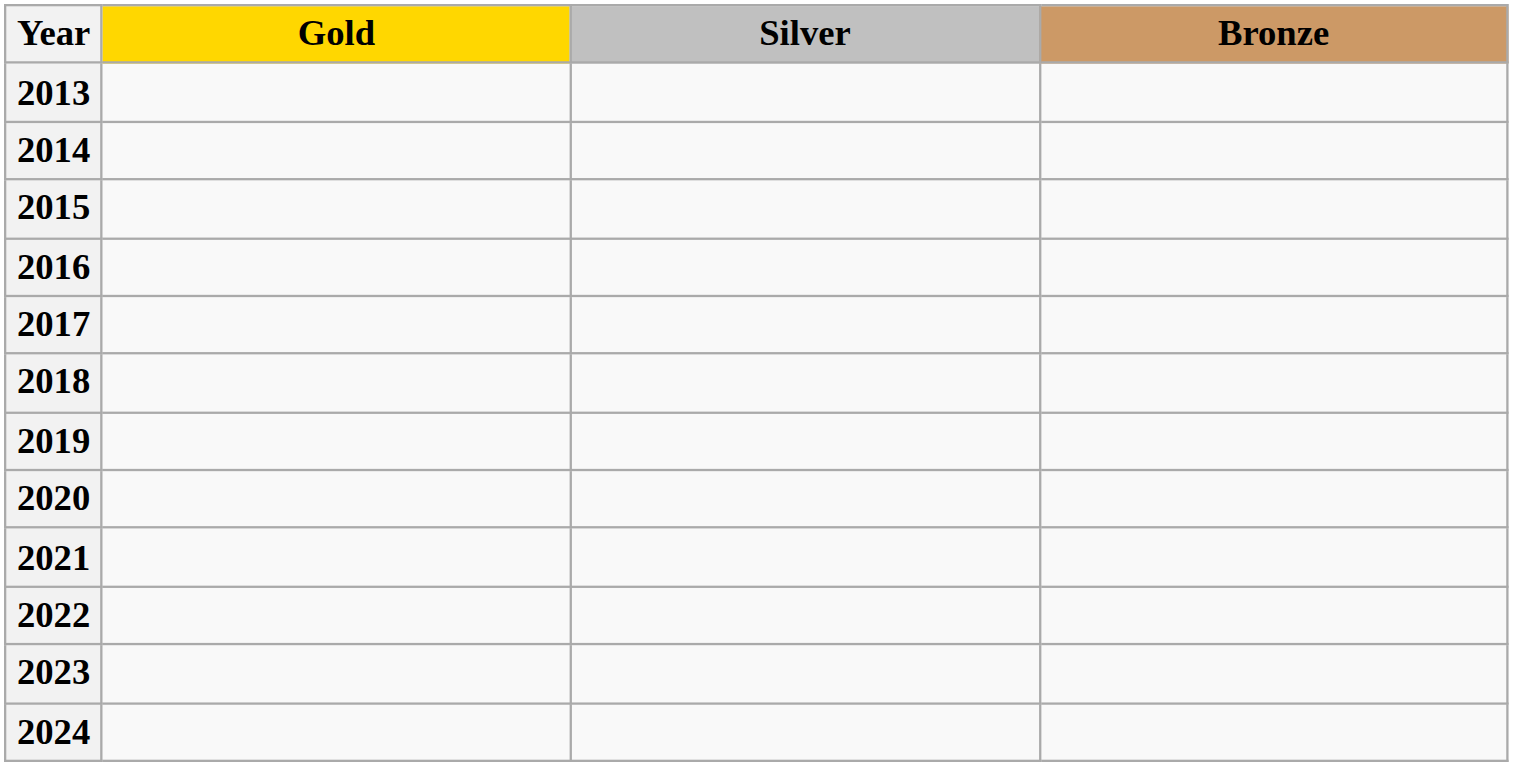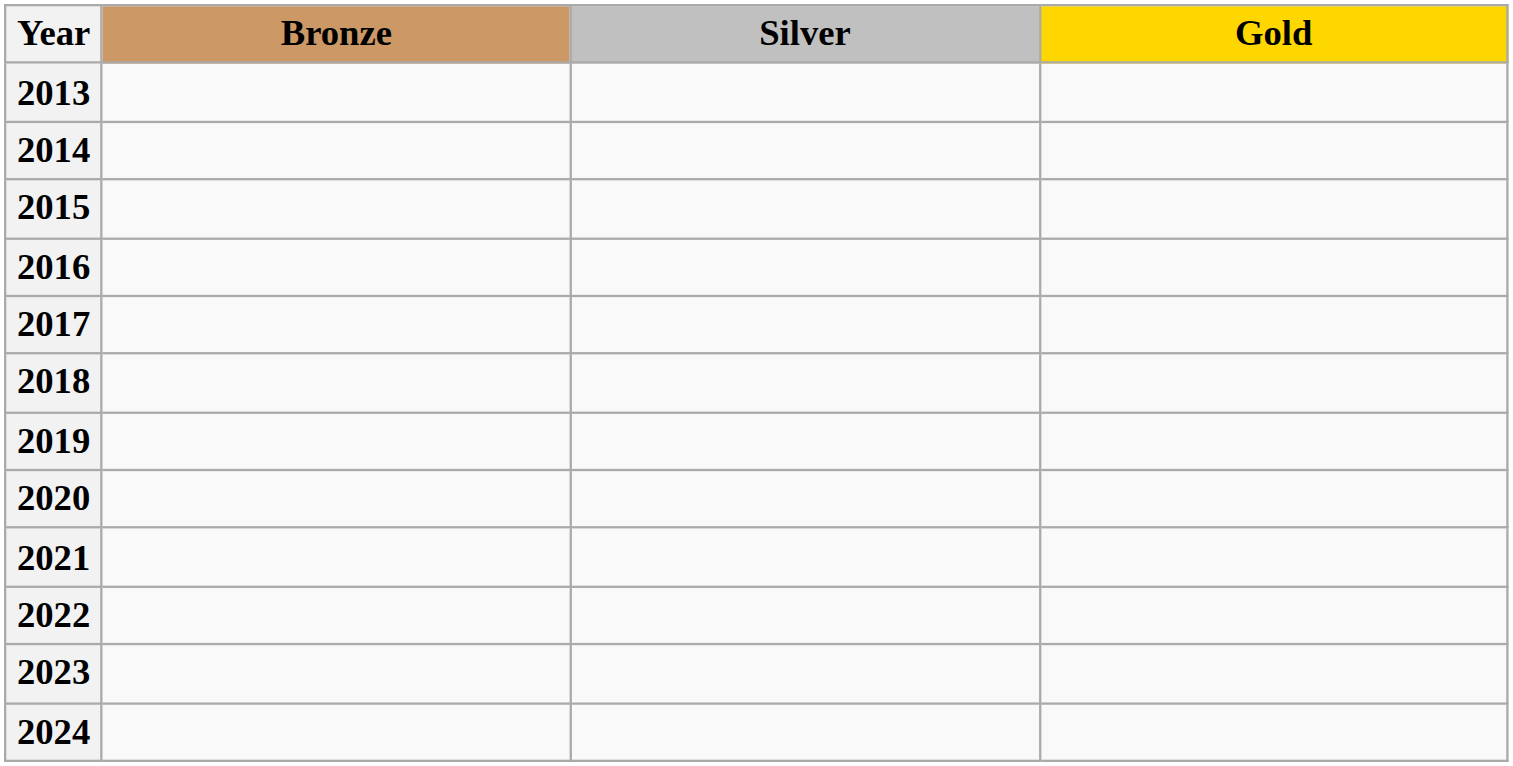 <table class="wikitable"  style="font-size:100%;" border=1 cellpadding=2 cellspacing=0>
 <tr>
 <th width=6% align="center" colspan=1>Year</th>
+<td width=29% align="center"  bgcolor="#CC9966"><strong>Bronze</strong></td>
+<td width=29% align="center"  bgcolor="silver"><strong>Silver</strong></td>
 <td width=29% align="center"  bgcolor="gold"><strong>Gold</strong></td>
-<td width=29% align="center"  bgcolor="silver"><strong>Silver</strong></td>
-<td width=29% align="center"  bgcolor="#CC9966"><strong>Bronze</strong></td>
 </tr>
 <tr>
 <th>2013</th>
 <td></td>
 <td></td>
 <td></td>
 </tr>
 <tr>
 <th>2014</th>
 <td></td>
 <td></td>
 <td></td>
 </tr>
 <tr>
 <th>2015</th>
 <td></td>
 <td></td>
 <td></td>
 </tr>
 <tr>
 <th>2016</th>
 <td></td>
 <td></td>
 <td></td>
 </tr>
 <tr>
 <th>2017</th>
 <td></td>
 <td></td>
 <td></td>
 </tr>
 <tr>
 <th>2018</th>
 <td></td>
 <td></td>
 <td></td>
 </tr>
 <tr>
 <th>2019</th>
 <td></td>
 <td></td>
 <td></td>
 </tr>
 <tr>
 <th>2020</th>
 <td></td>
 <td></td>
 <td></td>
 </tr>
 <tr>
 <th>2021</th>
 <td></td>
 <td></td>
 <td></td>
 </tr>
 <tr>
 <th>2022</th>
 <td></td>
 <td></td>
 <td></td>
 </tr>
 <tr>
 <th>2023</th>
 <td></td>
 <td></td>
 <td></td>
 </tr>
 <tr>
 <th>2024</th>
 <td></td>
 <td></td>
 <td></td>
 </tr>
 </table>
